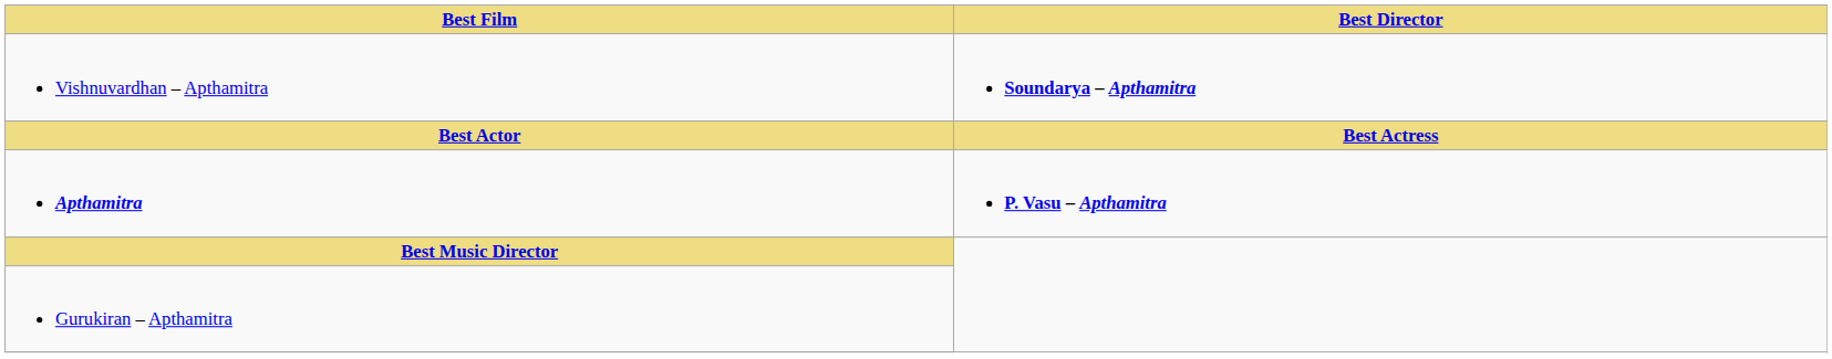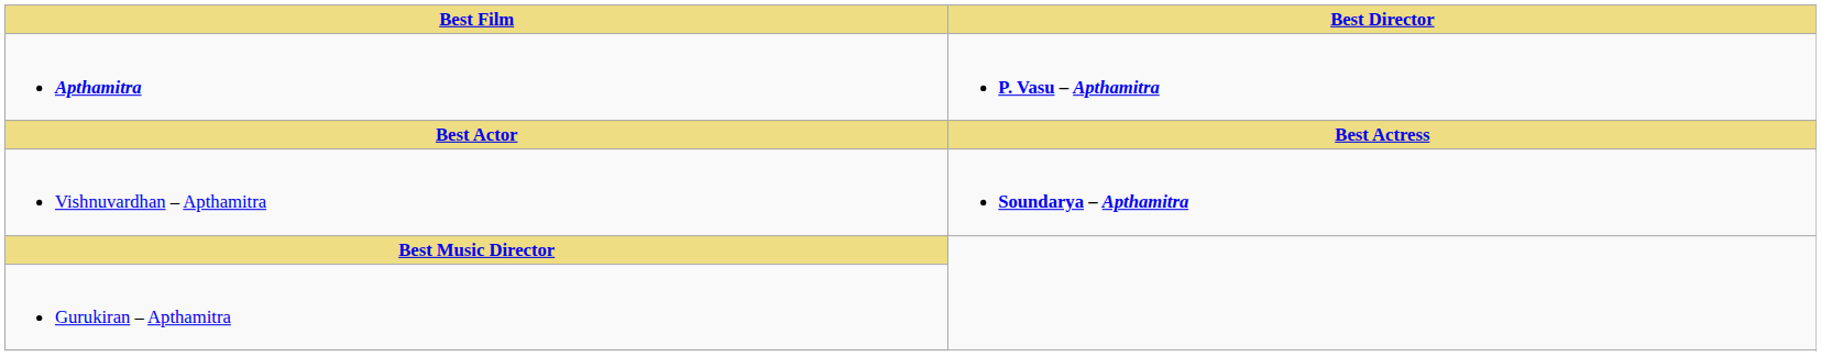 <table class="wikitable" width =100%|>
 <tr>
 <th ! style="background:#eedd82; text-align:center;"><a href='#'>Best Film</a></th>
 <th ! style="background:#eedd82; text-align:center;"><a href='#'>Best Director</a></th>
 </tr>
 <tr>
-<td><br><ul><li></strong><a href='#'>Vishnuvardhan</a> – </em><a href='#'>Apthamitra</a></em></strong></li></ul></td>
-<td><br><ul><li><strong><a href='#'>Soundarya</a> – <em><a href='#'>Apthamitra</a><strong><em></li></ul></td>
+<td valign="top"><br><ul><li><strong><em><a href='#'>Apthamitra</a></em></strong></li></ul></td>
+<td valign="top"><br><ul><li><strong><a href='#'>P. Vasu</a> – <em><a href='#'>Apthamitra</a><strong><em></li></ul></td>
 </tr>
 <tr>
 <th ! style="background:#eedd82; text-align:center;"><a href='#'>Best Actor</a></th>
 <th ! style="background:#eedd82; text-align:center;"><a href='#'>Best Actress</a></th>
 </tr>
 <tr>
-<td valign="top"><br><ul><li><strong><em><a href='#'>Apthamitra</a></em></strong></li></ul></td>
-<td valign="top"><br><ul><li><strong><a href='#'>P. Vasu</a> – <em><a href='#'>Apthamitra</a><strong><em></li></ul></td>
+<td><br><ul><li></strong><a href='#'>Vishnuvardhan</a> – </em><a href='#'>Apthamitra</a></em></strong></li></ul></td>
+<td><br><ul><li><strong><a href='#'>Soundarya</a> – <em><a href='#'>Apthamitra</a><strong><em></li></ul></td>
 </tr>
 <tr>
 <th ! style="background:#eedd82; text-align:center;"><a href='#'>Best Music Director</a></th>
 </tr>
 <tr>
 <td><br><ul><li></strong><a href='#'>Gurukiran</a> – </em><a href='#'>Apthamitra</a></em></strong></li></ul></td>
 </tr>
 <tr>
 </tr>
 </table>
